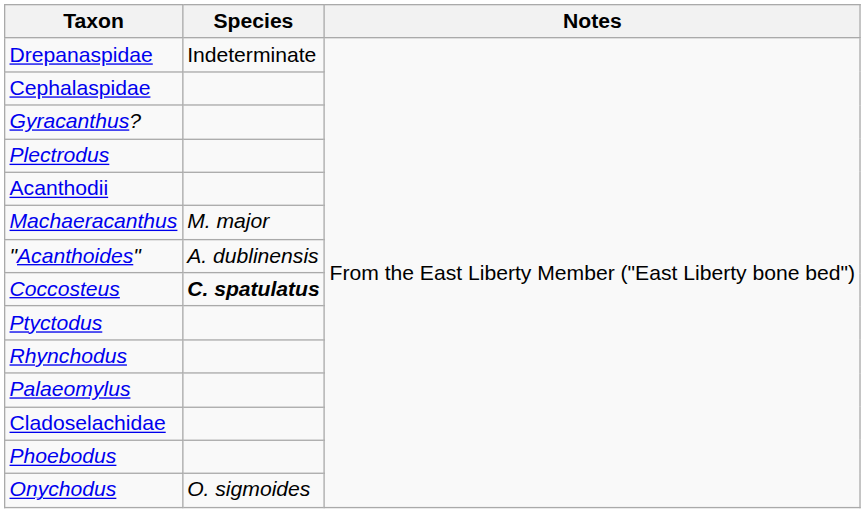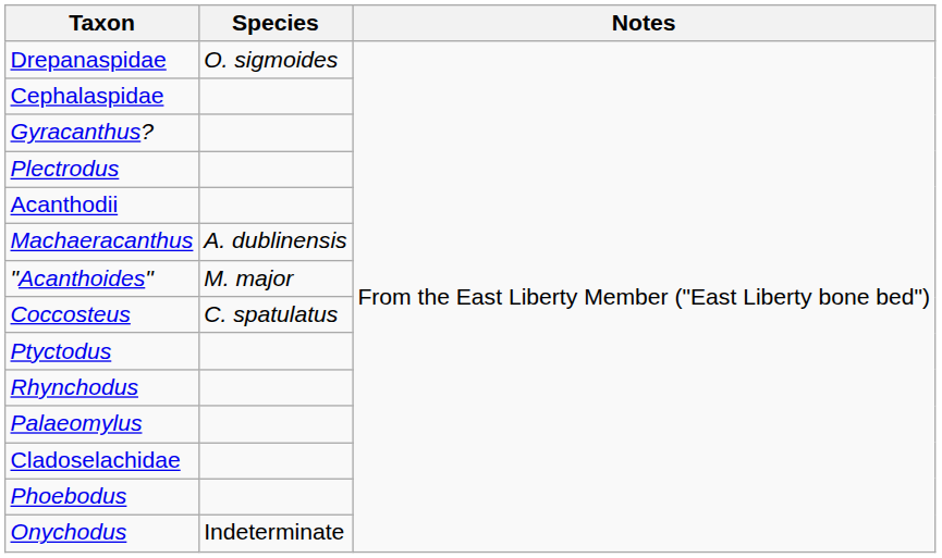 <table class="wikitable sortable">
 <tr>
 <th>Taxon</th>
 <th>Species</th>
 <th>Notes</th>
 </tr>
 <tr>
 <td><a href='#'>Drepanaspidae</a></td>
-<td>Indeterminate</td>
+<td><em>O. sigmoides</em></td>
 <td rowspan="14">From the East Liberty Member ("East Liberty bone bed")</td>
 </tr>
 <tr>
 <td><a href='#'>Cephalaspidae</a></td>
 <td></td>
 </tr>
 <tr>
 <td><em><a href='#'>Gyracanthus</a>?</em></td>
 <td></td>
 </tr>
 <tr>
 <td><em><a href='#'>Plectrodus</a></em></td>
 <td></td>
 </tr>
 <tr>
 <td><a href='#'>Acanthodii</a></td>
 <td></td>
 </tr>
 <tr>
 <td><em><a href='#'>Machaeracanthus</a></em></td>
+<td><em>A. dublinensis</em></td>
+</tr>
+<tr>
+<td><em>"<a href='#'>Acanthoides</a>"</em></td>
 <td><em>M. major</em></td>
 </tr>
 <tr>
-<td><em>"<a href='#'>Acanthoides</a>"</em></td>
-<td><em>A. dublinensis</em></td>
-</tr>
-<tr>
 <td><em><a href='#'>Coccosteus</a></em></td>
-<td><strong><em>C. spatulatus</em></strong></td>
+<td><em>C. spatulatus</em></td>
 </tr>
 <tr>
 <td><em><a href='#'>Ptyctodus</a></em></td>
 <td></td>
 </tr>
 <tr>
 <td><em><a href='#'>Rhynchodus</a></em></td>
 <td></td>
 </tr>
 <tr>
 <td><em><a href='#'>Palaeomylus</a></em></td>
 <td></td>
 </tr>
 <tr>
 <td><a href='#'>Cladoselachidae</a></td>
 <td></td>
 </tr>
 <tr>
 <td><em><a href='#'>Phoebodus</a></em></td>
 <td></td>
 </tr>
 <tr>
 <td><em><a href='#'>Onychodus</a></em></td>
-<td><em>O. sigmoides</em></td>
+<td>Indeterminate</td>
 </tr>
 </table>
